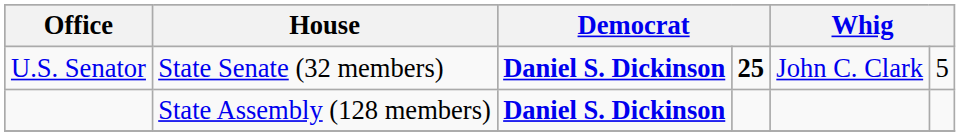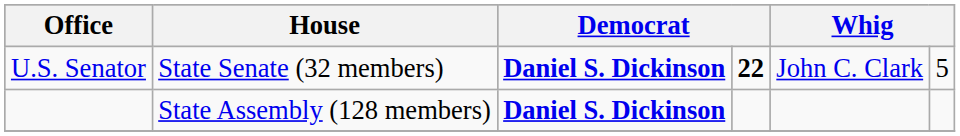 <table class=wikitable>
 <tr bgcolor=lightgrey>
 <th>Office</th>
 <th>House</th>
 <th colspan="2"><a href='#'>Democrat</a></th>
 <th colspan="2"><a href='#'>Whig</a></th>
 </tr>
 <tr>
 <td><a href='#'>U.S. Senator</a></td>
 <td><a href='#'>State Senate</a> (32 members)</td>
 <td><strong><a href='#'>Daniel S. Dickinson</a></strong></td>
-<td align="right"><strong>25</strong></td>
+<td align="right"><strong>22</strong></td>
 <td><a href='#'>John C. Clark</a></td>
 <td align="right">5</td>
 </tr>
 <tr>
 <td></td>
 <td><a href='#'>State Assembly</a> (128 members)</td>
 <td><strong><a href='#'>Daniel S. Dickinson</a></strong></td>
 <td align="right"></td>
 <td></td>
 <td align="right"></td>
 </tr>
 <tr>
 </tr>
 </table>
